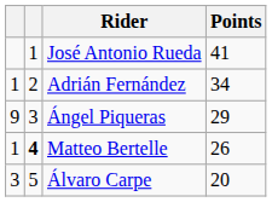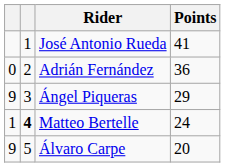 <table class="wikitable" style="font-size: 95%;">
 <tr>
 <th></th>
 <th></th>
 <th>Rider</th>
 <th>Points</th>
 </tr>
 <tr>
 <td></td>
 <td align=center>1</td>
 <td> <a href='#'>José Antonio Rueda</a></td>
 <td align=left>41</td>
 </tr>
 <tr>
-<td> 1</td>
+<td> 0</td>
 <td align=center>2</td>
 <td> <a href='#'>Adrián Fernández</a></td>
-<td align=left>34</td>
+<td align=left>36</td>
 </tr>
 <tr>
 <td> 9</td>
 <td align=center>3</td>
 <td> <a href='#'>Ángel Piqueras</a></td>
 <td align=left>29</td>
 </tr>
 <tr>
 <td> 1</td>
 <td align=center><strong>4</strong></td>
 <td> <a href='#'>Matteo Bertelle</a></td>
-<td align=left>26</td>
+<td align=left>24</td>
 </tr>
 <tr>
-<td> 3</td>
+<td> 9</td>
 <td align=center>5</td>
 <td> <a href='#'>Álvaro Carpe</a></td>
 <td align=left>20</td>
 </tr>
 </table>
